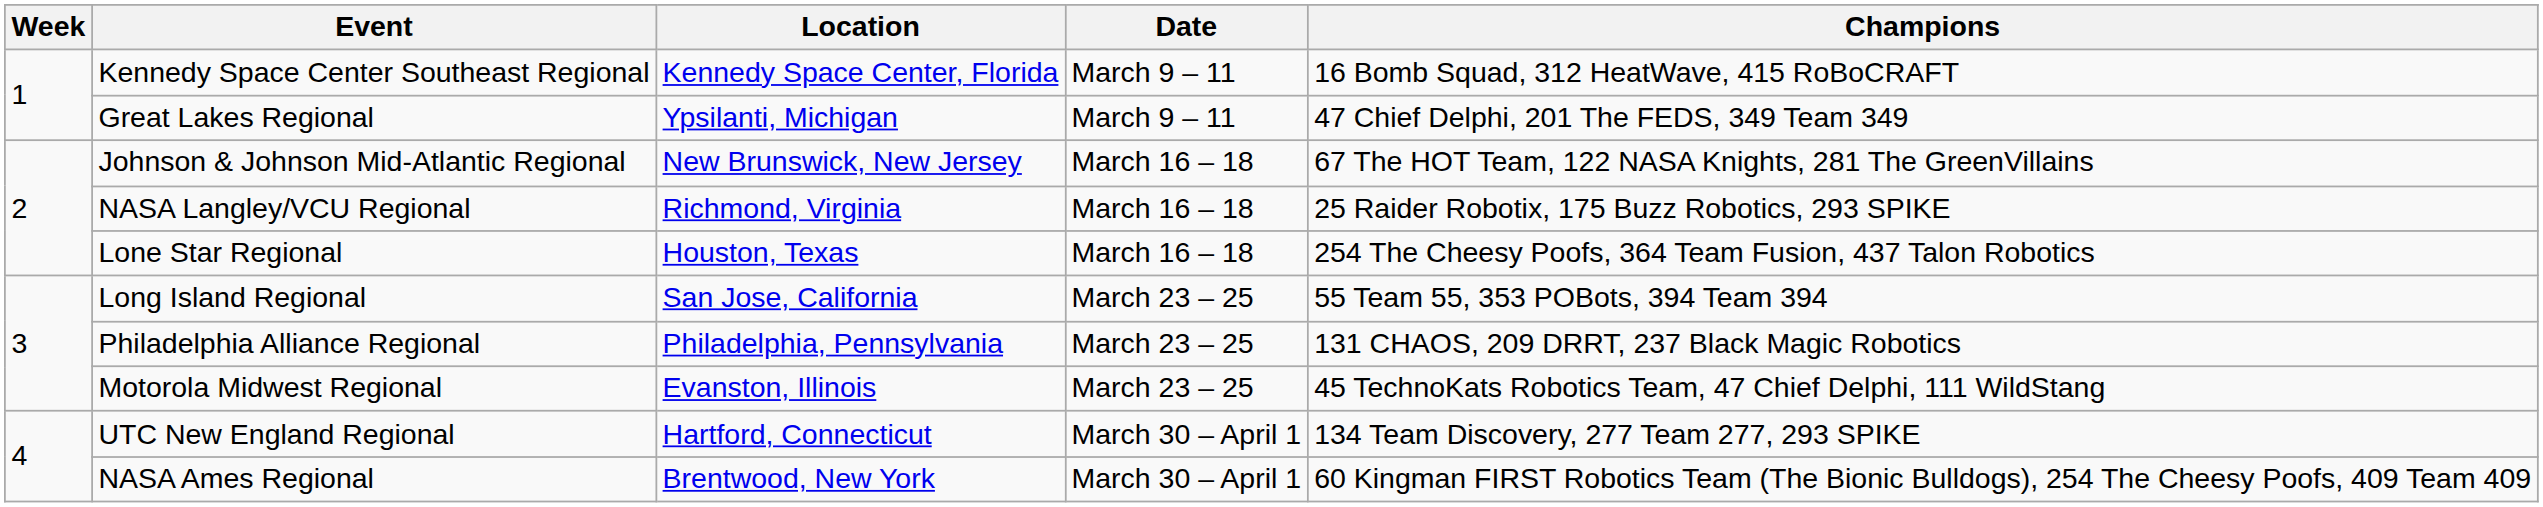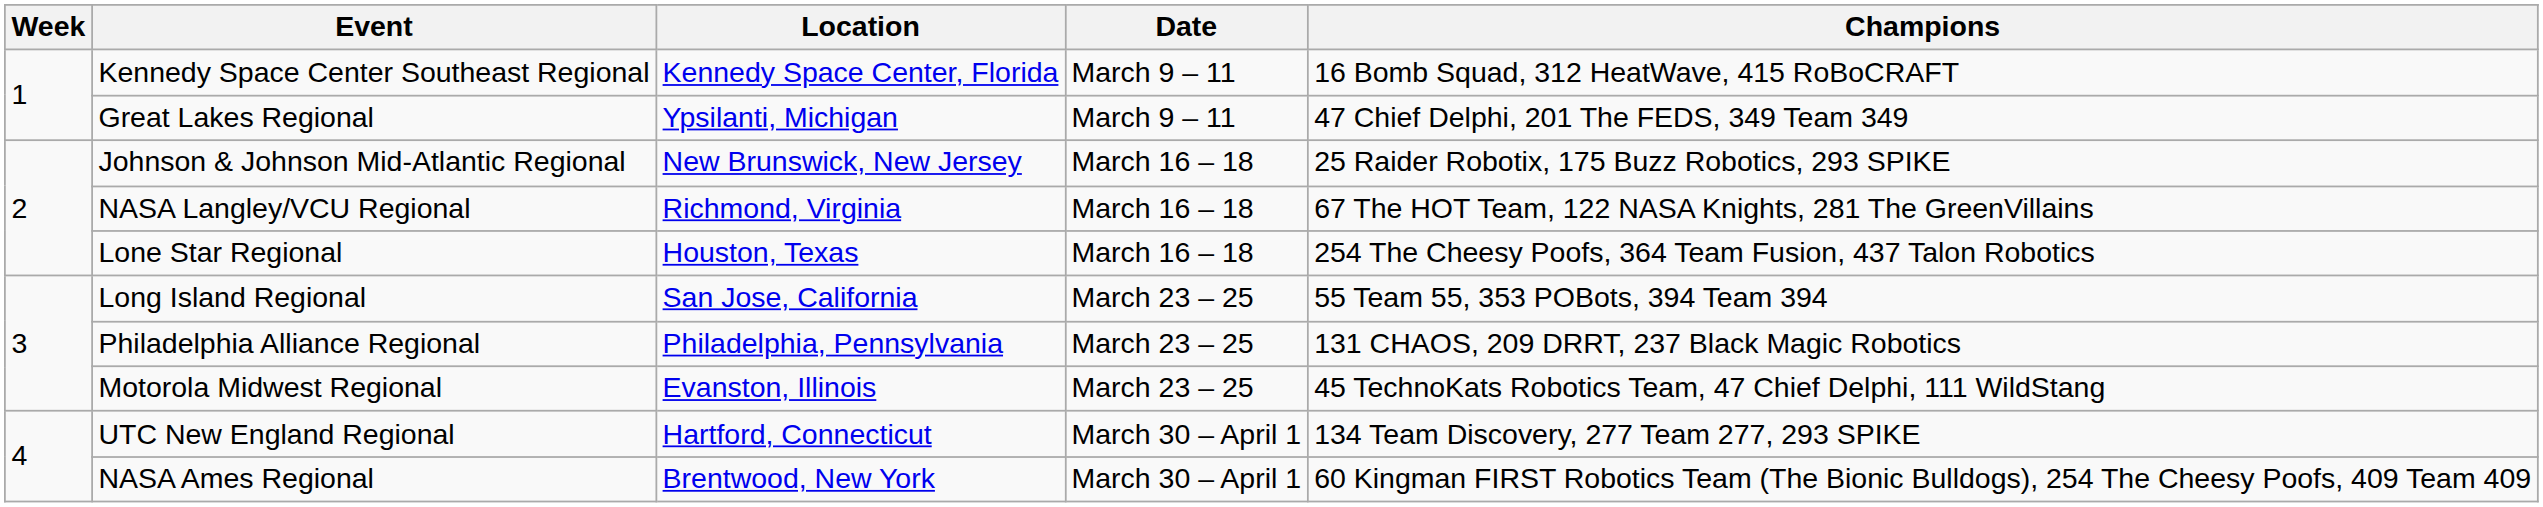 <table class="wikitable">
 <tr>
 <th>Week</th>
 <th>Event</th>
 <th>Location</th>
 <th>Date</th>
 <th>Champions</th>
 </tr>
 <tr>
 <td rowspan="2">1</td>
 <td>Kennedy Space Center Southeast Regional</td>
 <td><a href='#'>Kennedy Space Center, Florida</a></td>
 <td>March 9 – 11</td>
 <td>16 Bomb Squad, 312 HeatWave, 415 RoBoCRAFT</td>
 </tr>
 <tr>
 <td>Great Lakes Regional</td>
 <td><a href='#'>Ypsilanti, Michigan</a></td>
 <td>March 9 – 11</td>
 <td>47 Chief Delphi, 201 The FEDS, 349 Team 349</td>
 </tr>
 <tr>
 <td rowspan="3">2</td>
 <td>Johnson & Johnson Mid-Atlantic Regional</td>
 <td><a href='#'>New Brunswick, New Jersey</a></td>
 <td>March 16 – 18</td>
-<td>67 The HOT Team, 122 NASA Knights, 281 The GreenVillains</td>
+<td>25 Raider Robotix, 175 Buzz Robotics, 293 SPIKE</td>
 </tr>
 <tr>
 <td>NASA Langley/VCU Regional</td>
 <td><a href='#'>Richmond, Virginia</a></td>
 <td>March 16 – 18</td>
-<td>25 Raider Robotix, 175 Buzz Robotics, 293 SPIKE</td>
+<td>67 The HOT Team, 122 NASA Knights, 281 The GreenVillains</td>
 </tr>
 <tr>
 <td>Lone Star Regional</td>
 <td><a href='#'>Houston, Texas</a></td>
 <td>March 16 – 18</td>
 <td>254 The Cheesy Poofs, 364 Team Fusion, 437 Talon Robotics</td>
 </tr>
 <tr>
 <td rowspan="3">3</td>
 <td>Long Island Regional</td>
 <td><a href='#'>San Jose, California</a></td>
 <td>March 23 – 25</td>
 <td>55 Team 55, 353 POBots, 394 Team 394</td>
 </tr>
 <tr>
 <td>Philadelphia Alliance Regional</td>
 <td><a href='#'>Philadelphia, Pennsylvania</a></td>
 <td>March 23 – 25</td>
 <td>131 CHAOS, 209 DRRT, 237 Black Magic Robotics</td>
 </tr>
 <tr>
 <td>Motorola Midwest Regional</td>
 <td><a href='#'>Evanston, Illinois</a></td>
 <td>March 23 – 25</td>
 <td>45 TechnoKats Robotics Team, 47 Chief Delphi, 111 WildStang</td>
 </tr>
 <tr>
 <td rowspan="2">4</td>
 <td>UTC New England Regional</td>
 <td><a href='#'>Hartford, Connecticut</a></td>
 <td>March 30 – April 1</td>
 <td>134 Team Discovery, 277 Team 277, 293 SPIKE</td>
 </tr>
 <tr>
 <td>NASA Ames Regional</td>
 <td><a href='#'>Brentwood, New York</a></td>
 <td>March 30 – April 1</td>
 <td>60 Kingman FIRST Robotics Team (The Bionic Bulldogs), 254 The Cheesy Poofs, 409 Team 409</td>
 </tr>
 </table>
